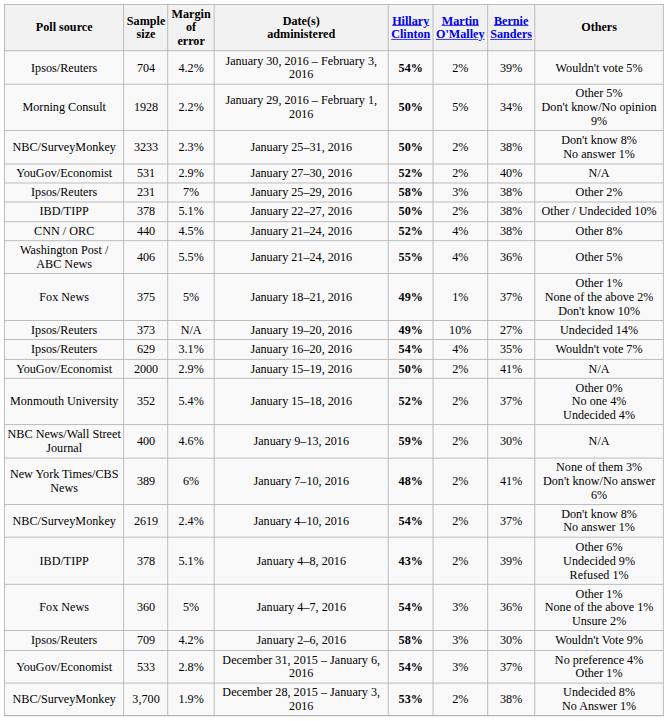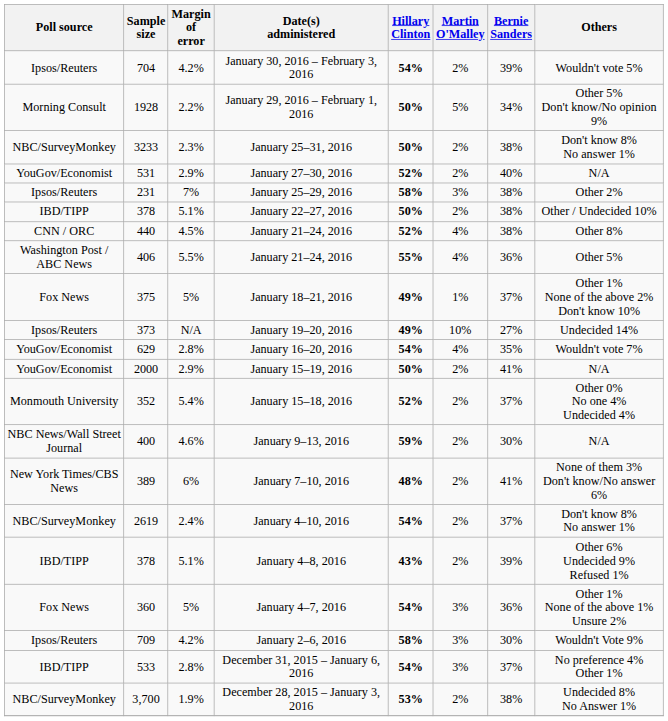 <table class="wikitable" style="text-align:center">
 <tr>
 <th style="width:150px;">Poll source</th>
 <th>Sample<br>size</th>
 <th>Margin<br> of error</th>
 <th>Date(s)<br>administered</th>
 <th><a href='#'>Hillary<br>Clinton</a></th>
 <th><a href='#'>Martin<br>O'Malley</a></th>
 <th><a href='#'>Bernie<br>Sanders</a></th>
 <th>Others</th>
 </tr>
 <tr>
 <td>Ipsos/Reuters</td>
 <td>704</td>
 <td>4.2%</td>
 <td>January 30, 2016 – February 3, 2016</td>
 <td><strong>54%</strong></td>
 <td>2%</td>
 <td>39%</td>
 <td>Wouldn't vote 5%</td>
 </tr>
 <tr>
 <td>Morning Consult</td>
 <td>1928</td>
 <td>2.2%</td>
 <td>January 29, 2016 – February 1, 2016</td>
 <td><strong>50%</strong></td>
 <td>5%</td>
 <td>34%</td>
 <td>Other 5%<br>Don't know/No opinion 9%</td>
 </tr>
 <tr>
 <td>NBC/SurveyMonkey</td>
 <td>3233</td>
 <td>2.3%</td>
 <td>January 25–31, 2016</td>
 <td><strong>50%</strong></td>
 <td>2%</td>
 <td>38%</td>
 <td>Don't know 8%<br>No answer 1%</td>
 </tr>
 <tr>
 <td>YouGov/Economist</td>
 <td>531</td>
 <td>2.9%</td>
 <td>January 27–30, 2016</td>
 <td><strong>52%</strong></td>
 <td>2%</td>
 <td>40%</td>
 <td>N/A</td>
 </tr>
 <tr>
 <td>Ipsos/Reuters</td>
 <td>231</td>
 <td>7%</td>
 <td>January 25–29, 2016</td>
 <td><strong>58%</strong></td>
 <td>3%</td>
 <td>38%</td>
 <td>Other 2%</td>
 </tr>
 <tr>
 <td>IBD/TIPP</td>
 <td>378</td>
 <td>5.1%</td>
 <td>January 22–27, 2016</td>
 <td><strong>50%</strong></td>
 <td>2%</td>
 <td>38%</td>
 <td>Other / Undecided 10%</td>
 </tr>
 <tr>
 <td>CNN / ORC</td>
 <td>440</td>
 <td>4.5%</td>
 <td>January 21–24, 2016</td>
 <td><strong>52%</strong></td>
 <td>4%</td>
 <td>38%</td>
 <td>Other 8%</td>
 </tr>
 <tr>
 <td>Washington Post / ABC News</td>
 <td>406</td>
 <td>5.5%</td>
 <td>January 21–24, 2016</td>
 <td><strong>55%</strong></td>
 <td>4%</td>
 <td>36%</td>
 <td>Other 5%</td>
 </tr>
 <tr>
 <td>Fox News</td>
 <td>375</td>
 <td>5%</td>
 <td>January 18–21, 2016</td>
 <td><strong>49%</strong></td>
 <td>1%</td>
 <td>37%</td>
 <td>Other 1%<br>None of the above 2%<br>Don't know 10%</td>
 </tr>
 <tr>
 <td>Ipsos/Reuters</td>
 <td>373</td>
 <td>N/A</td>
 <td>January 19–20, 2016</td>
 <td><strong>49%</strong></td>
 <td>10%</td>
 <td>27%</td>
 <td>Undecided 14%</td>
 </tr>
 <tr>
-<td>Ipsos/Reuters</td>
+<td>YouGov/Economist</td>
 <td>629</td>
-<td>3.1%</td>
+<td>2.8%</td>
 <td>January 16–20, 2016</td>
 <td><strong>54%</strong></td>
 <td>4%</td>
 <td>35%</td>
 <td>Wouldn't vote 7%</td>
 </tr>
 <tr>
 <td>YouGov/Economist</td>
 <td>2000</td>
 <td>2.9%</td>
 <td>January 15–19, 2016</td>
 <td><strong>50%</strong></td>
 <td>2%</td>
 <td>41%</td>
 <td>N/A</td>
 </tr>
 <tr>
 <td>Monmouth University</td>
 <td>352</td>
 <td>5.4%</td>
 <td>January 15–18, 2016</td>
 <td><strong>52%</strong></td>
 <td>2%</td>
 <td>37%</td>
 <td>Other 0%<br>No one 4%<br>Undecided 4%</td>
 </tr>
 <tr>
 <td>NBC News/Wall Street Journal</td>
 <td>400</td>
 <td>4.6%</td>
 <td>January 9–13, 2016</td>
 <td><strong>59%</strong></td>
 <td>2%</td>
 <td>30%</td>
 <td>N/A</td>
 </tr>
 <tr>
 <td>New York Times/CBS News</td>
 <td>389</td>
 <td>6%</td>
 <td>January 7–10, 2016</td>
 <td><strong>48%</strong></td>
 <td>2%</td>
 <td>41%</td>
 <td>None of them 3%<br>Don't know/No answer 6%</td>
 </tr>
 <tr>
 <td>NBC/SurveyMonkey</td>
 <td>2619</td>
 <td>2.4%</td>
 <td>January 4–10, 2016</td>
 <td><strong>54%</strong></td>
 <td>2%</td>
 <td>37%</td>
 <td>Don't know 8%<br>No answer 1%</td>
 </tr>
 <tr>
 <td>IBD/TIPP</td>
 <td>378</td>
 <td>5.1%</td>
 <td>January 4–8, 2016</td>
 <td><strong>43%</strong></td>
 <td>2%</td>
 <td>39%</td>
 <td>Other 6%<br>Undecided 9%<br>Refused 1%</td>
 </tr>
 <tr>
 <td>Fox News</td>
 <td>360</td>
 <td>5%</td>
 <td>January 4–7, 2016</td>
 <td><strong>54%</strong></td>
 <td>3%</td>
 <td>36%</td>
 <td>Other 1%<br>None of the above 1%<br>Unsure 2%</td>
 </tr>
 <tr>
 <td>Ipsos/Reuters</td>
 <td>709</td>
 <td>4.2%</td>
 <td>January 2–6, 2016</td>
 <td><strong>58%</strong></td>
 <td>3%</td>
 <td>30%</td>
 <td>Wouldn't Vote 9%</td>
 </tr>
 <tr>
-<td>YouGov/Economist</td>
+<td>IBD/TIPP</td>
 <td>533</td>
 <td>2.8%</td>
 <td>December 31, 2015 – January 6, 2016</td>
 <td><strong>54%</strong></td>
 <td>3%</td>
 <td>37%</td>
 <td>No preference 4%<br>Other 1%</td>
 </tr>
 <tr>
 <td>NBC/SurveyMonkey</td>
 <td>3,700</td>
 <td>1.9%</td>
 <td>December 28, 2015 – January 3, 2016</td>
 <td><strong>53%</strong></td>
 <td>2%</td>
 <td>38%</td>
 <td>Undecided 8%<br>No Answer 1%</td>
 </tr>
 <tr>
 </tr>
 </table>
